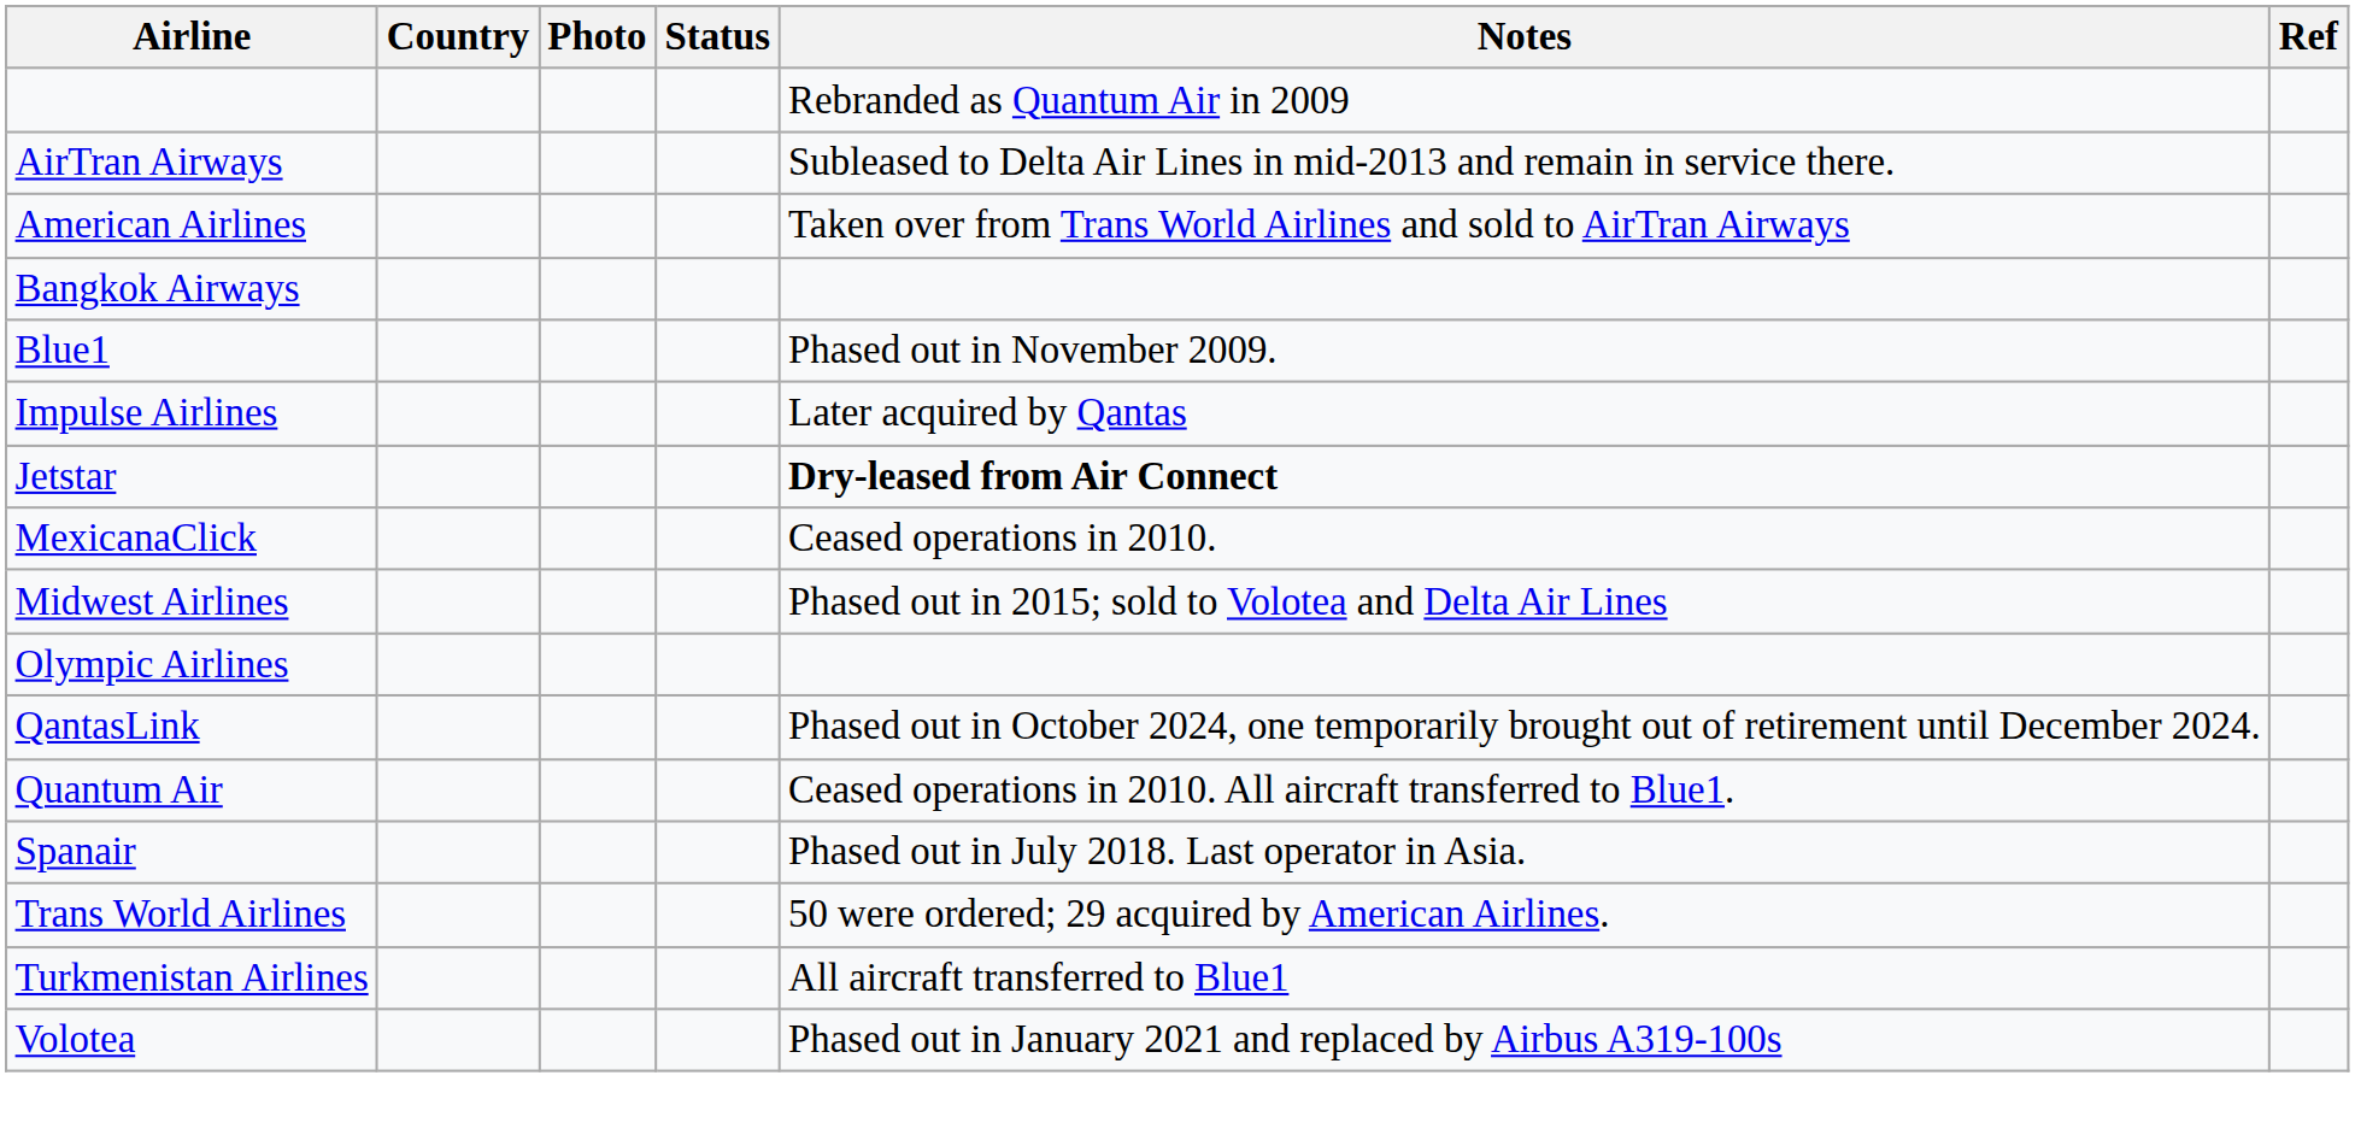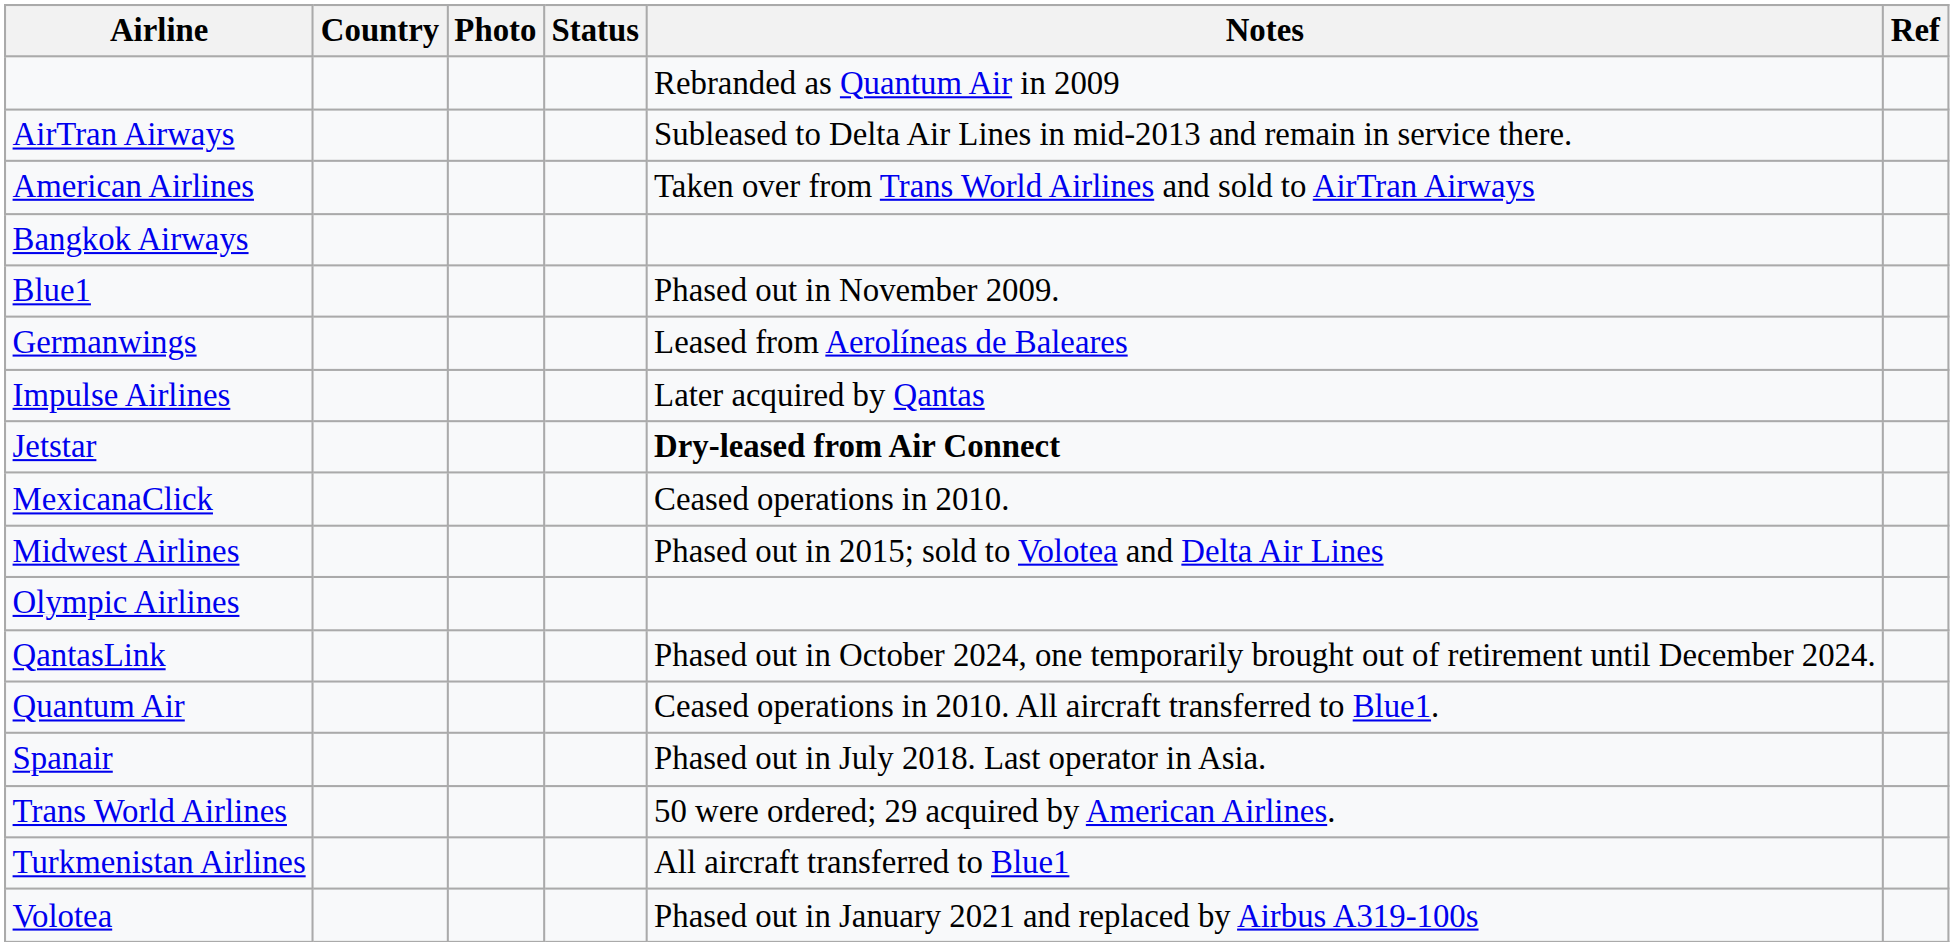 <table class="wikitable sortable sticky-header" style="background:#f8f9faff;">
 <tr>
 <th scope="col">Airline</th>
 <th scope="col">Country</th>
 <th>Photo</th>
 <th scope="col">Status</th>
 <th>Notes</th>
 <th>Ref</th>
 </tr>
 <tr>
 <td></td>
 <td></td>
 <td></td>
 <td></td>
 <td>Rebranded as <a href='#'>Quantum Air</a> in 2009</td>
 <td></td>
 </tr>
 <tr>
 <td><a href='#'>AirTran Airways</a></td>
 <td></td>
 <td></td>
 <td></td>
 <td>Subleased to Delta Air Lines in mid-2013 and remain in service there.</td>
 <td></td>
 </tr>
 <tr>
 <td><a href='#'>American Airlines</a></td>
 <td></td>
 <td></td>
 <td></td>
 <td>Taken over from <a href='#'>Trans World Airlines</a> and sold to <a href='#'>AirTran Airways</a></td>
 <td></td>
 </tr>
 <tr>
 <td><a href='#'>Bangkok Airways</a></td>
 <td></td>
 <td></td>
 <td></td>
 <td></td>
 <td></td>
 </tr>
 <tr>
 <td><a href='#'>Blue1</a></td>
 <td></td>
 <td></td>
 <td></td>
 <td>Phased out in November 2009.</td>
+<td></td>
+</tr>
+<tr>
+<td><a href='#'>Germanwings</a></td>
+<td></td>
+<td></td>
+<td></td>
+<td>Leased from <a href='#'>Aerolíneas de Baleares</a></td>
 <td></td>
 </tr>
 <tr>
 <td><a href='#'>Impulse Airlines</a></td>
 <td></td>
 <td></td>
 <td></td>
 <td>Later acquired by <a href='#'>Qantas</a></td>
 <td></td>
 </tr>
 <tr>
 <td><a href='#'>Jetstar</a></td>
 <td></td>
 <td></td>
 <td></td>
 <td><strong>Dry-leased from Air Connect</strong></td>
 <td></td>
 </tr>
 <tr>
 <td><a href='#'>MexicanaClick</a></td>
 <td></td>
 <td></td>
 <td></td>
 <td>Ceased operations in 2010.</td>
 <td></td>
 </tr>
 <tr>
 <td><a href='#'>Midwest Airlines</a></td>
 <td></td>
 <td></td>
 <td></td>
 <td>Phased out in 2015; sold to <a href='#'>Volotea</a> and <a href='#'>Delta Air Lines</a></td>
 <td></td>
 </tr>
 <tr>
 <td><a href='#'>Olympic Airlines</a></td>
 <td></td>
 <td></td>
 <td></td>
 <td></td>
 <td></td>
 </tr>
 <tr>
 <td><a href='#'>QantasLink</a></td>
 <td></td>
 <td></td>
 <td></td>
 <td>Phased out in October 2024, one temporarily brought out of retirement until December 2024.</td>
 <td></td>
 </tr>
 <tr>
 <td><a href='#'>Quantum Air</a></td>
 <td></td>
 <td></td>
 <td></td>
 <td>Ceased operations in 2010. All aircraft transferred to <a href='#'>Blue1</a>.</td>
 <td></td>
 </tr>
 <tr>
 <td><a href='#'>Spanair</a></td>
 <td></td>
 <td></td>
 <td></td>
 <td>Phased out in July 2018. Last operator in Asia.</td>
 <td></td>
 </tr>
 <tr>
 <td><a href='#'>Trans World Airlines</a></td>
 <td></td>
 <td></td>
 <td></td>
 <td>50 were ordered; 29 acquired by <a href='#'>American Airlines</a>.</td>
 <td></td>
 </tr>
 <tr>
 <td><a href='#'>Turkmenistan Airlines</a></td>
 <td></td>
 <td></td>
 <td></td>
 <td>All aircraft transferred to <a href='#'>Blue1</a></td>
 <td></td>
 </tr>
 <tr>
 <td><a href='#'>Volotea</a></td>
 <td></td>
 <td></td>
 <td></td>
 <td>Phased out in January 2021 and replaced by <a href='#'>Airbus A319-100s</a></td>
 <td></td>
 </tr>
 </table>
